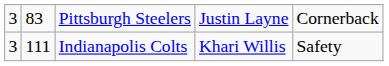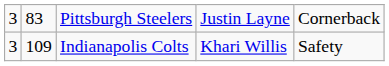 <table class="wikitable">
 <tr>
 <td>3</td>
 <td>83</td>
 <td><a href='#'>Pittsburgh Steelers</a></td>
 <td><a href='#'>Justin Layne</a></td>
 <td>Cornerback</td>
 </tr>
 <tr>
 <td>3</td>
-<td>111</td>
+<td>109</td>
 <td><a href='#'>Indianapolis Colts</a></td>
 <td><a href='#'>Khari Willis</a></td>
 <td>Safety</td>
 </tr>
 </table>
